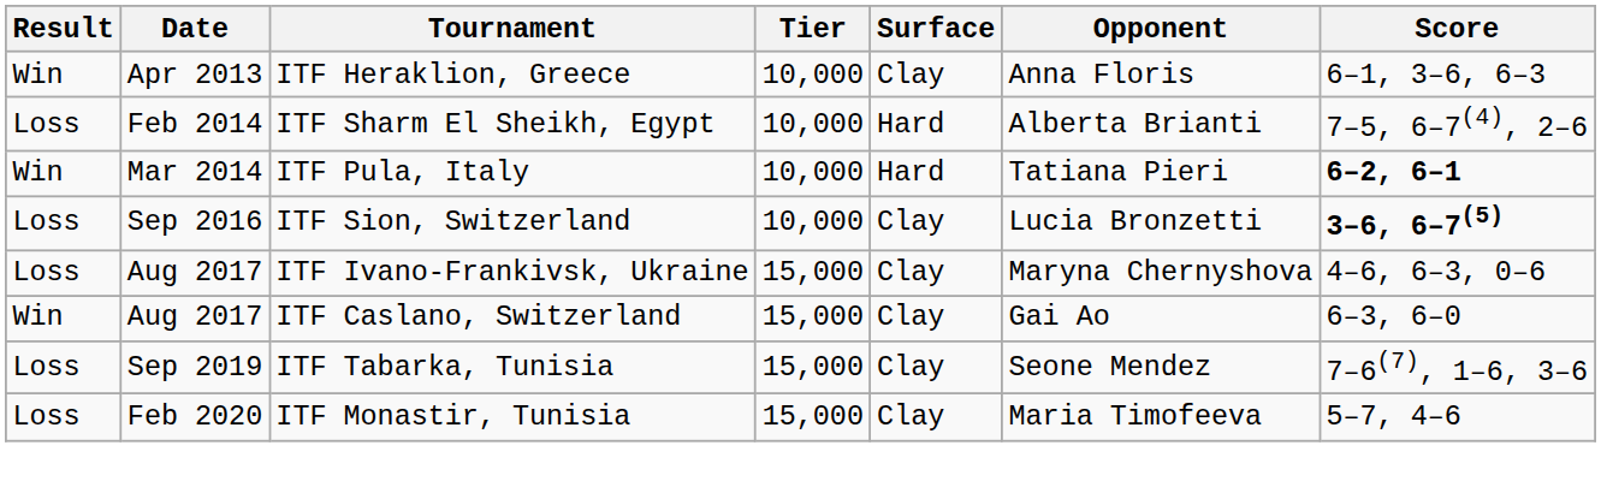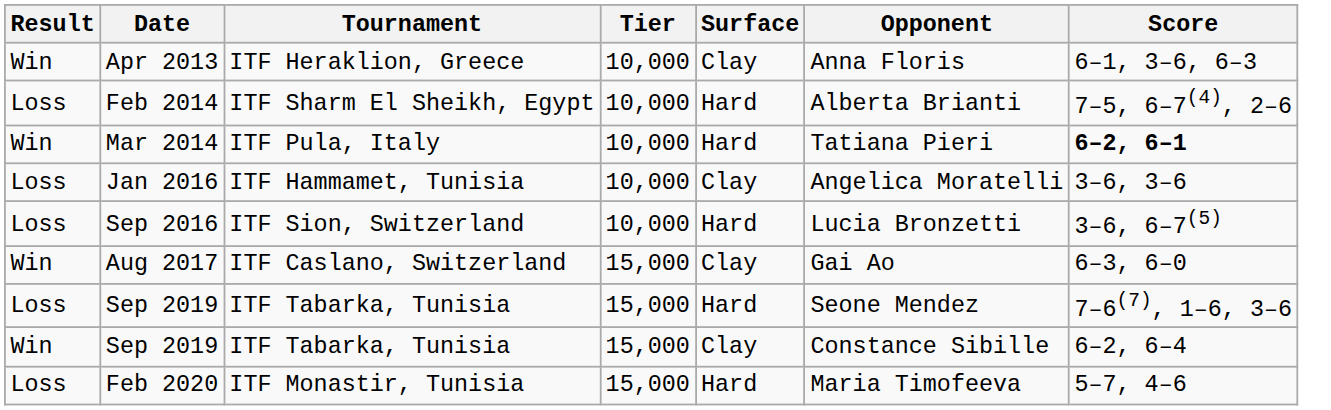 <table class="wikitable sortable">
 <tr>
 <th>Result</th>
 <th>Date</th>
 <th>Tournament</th>
 <th>Tier</th>
 <th>Surface</th>
 <th>Opponent</th>
 <th class="unsortable">Score</th>
 </tr>
 <tr>
 <td>Win</td>
 <td>Apr 2013</td>
 <td>ITF Heraklion, Greece</td>
 <td>10,000</td>
 <td>Clay</td>
 <td>Anna Floris</td>
 <td>6–1, 3–6, 6–3</td>
 </tr>
 <tr>
 <td>Loss</td>
 <td>Feb 2014</td>
 <td>ITF Sharm El Sheikh, Egypt</td>
 <td>10,000</td>
 <td>Hard</td>
 <td>Alberta Brianti</td>
 <td>7–5, 6–7<sup>(4)</sup>, 2–6</td>
 </tr>
 <tr>
 <td>Win</td>
 <td>Mar 2014</td>
 <td>ITF Pula, Italy</td>
 <td>10,000</td>
 <td>Hard</td>
 <td>Tatiana Pieri</td>
 <td><strong>6–2, 6–1</strong></td>
 </tr>
 <tr>
 <td>Loss</td>
+<td>Jan 2016</td>
+<td>ITF Hammamet, Tunisia</td>
+<td>10,000</td>
+<td>Clay</td>
+<td>Angelica Moratelli</td>
+<td>3–6, 3–6</td>
+</tr>
+<tr>
+<td>Loss</td>
 <td>Sep 2016</td>
 <td>ITF Sion, Switzerland</td>
 <td>10,000</td>
-<td>Clay</td>
+<td>Hard</td>
 <td>Lucia Bronzetti</td>
-<td><strong>3–6, 6–7<sup>(5)</sup></strong></td>
-</tr>
-<tr>
-<td>Loss</td>
-<td>Aug 2017</td>
-<td>ITF Ivano-Frankivsk, Ukraine</td>
-<td>15,000</td>
-<td>Clay</td>
-<td>Maryna Chernyshova</td>
-<td>4–6, 6–3, 0–6</td>
+<td>3–6, 6–7<sup>(5)</sup></td>
 </tr>
 <tr>
 <td>Win</td>
 <td>Aug 2017</td>
 <td>ITF Caslano, Switzerland</td>
 <td>15,000</td>
 <td>Clay</td>
 <td>Gai Ao</td>
 <td>6–3, 6–0</td>
 </tr>
 <tr>
 <td>Loss</td>
 <td>Sep 2019</td>
 <td>ITF Tabarka, Tunisia</td>
 <td>15,000</td>
-<td>Clay</td>
+<td>Hard</td>
 <td>Seone Mendez</td>
 <td>7–6<sup>(7)</sup>, 1–6, 3–6</td>
+</tr>
+<tr>
+<td>Win</td>
+<td>Sep 2019</td>
+<td>ITF Tabarka, Tunisia</td>
+<td>15,000</td>
+<td>Clay</td>
+<td>Constance Sibille</td>
+<td>6–2, 6–4</td>
 </tr>
 <tr>
 <td>Loss</td>
 <td>Feb 2020</td>
 <td>ITF Monastir, Tunisia</td>
 <td>15,000</td>
-<td>Clay</td>
+<td>Hard</td>
 <td>Maria Timofeeva</td>
 <td>5–7, 4–6</td>
 </tr>
 </table>
